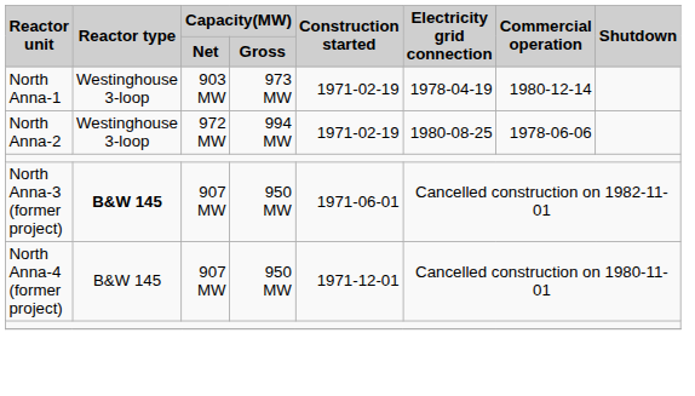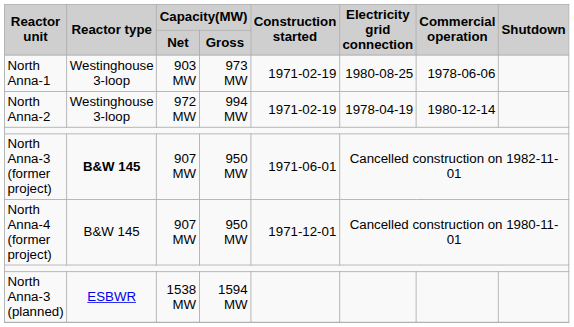 <table class="wikitable" width="100%">
 <tr>
 <th rowspan="2" style="width: 19%; background-color: #CFCFCF;">Reactor unit</th>
 <th rowspan="2" style="width: 13%; background-color: #CFCFCF;">Reactor type</th>
 <th colspan="2" style="width: 20%; background-color: #CFCFCF;">Capacity(MW)</th>
 <th rowspan="2" style="width: 12%; background-color: #CFCFCF;">Construction started</th>
 <th rowspan="2" style="width: 12%; background-color: #CFCFCF;">Electricity grid connection</th>
 <th rowspan="2" style="width: 12%; background-color: #CFCFCF;">Commercial operation</th>
 <th rowspan="2" style="width: 12%; background-color: #CFCFCF;">Shutdown</th>
 </tr>
 <tr>
 <th style="width: 10%; background-color: #CFCFCF;">Net</th>
 <th style="width: 10%; background-color: #CFCFCF;">Gross</th>
 </tr>
 <tr>
 <td>North Anna-1</td>
 <td align="center">Westinghouse 3-loop</td>
 <td align="right">903 MW</td>
 <td align="right">973 MW</td>
 <td align="right">1971-02-19</td>
-<td align="right">1978-04-19</td>
-<td align="right">1980-12-14</td>
+<td align="right">1980-08-25</td>
+<td align="right">1978-06-06</td>
 <td align="right"></td>
 </tr>
 <tr>
 <td>North Anna-2</td>
 <td align="center">Westinghouse 3-loop</td>
 <td align="right">972 MW</td>
 <td align="right">994 MW</td>
 <td align="right">1971-02-19</td>
-<td align="right">1980-08-25</td>
-<td align="right">1978-06-06</td>
+<td align="right">1978-04-19</td>
+<td align="right">1980-12-14</td>
 <td align="right"></td>
 </tr>
 <tr>
 <td colspan=8></td>
 </tr>
 <tr>
 <td>North Anna-3 (former project)</td>
 <td align="center"><strong>B&W 145</strong></td>
 <td align="right">907 MW</td>
 <td align="right">950 MW</td>
 <td align="right">1971-06-01</td>
 <td colspan="3" style="text-align:center;">Cancelled construction on 1982-11-01</td>
 </tr>
 <tr>
 <td>North Anna-4 (former project)</td>
 <td align="center">B&W 145</td>
 <td align="right">907 MW</td>
 <td align="right">950 MW</td>
 <td align="right">1971-12-01</td>
 <td colspan="3" style="text-align:center;">Cancelled construction on 1980-11-01</td>
 </tr>
 <tr>
 <td colspan=8></td>
 </tr>
 <tr>
+<td>North Anna-3 (planned)</td>
+<td align="center"><a href='#'>ESBWR</a></td>
+<td align="right">1538 MW</td>
+<td align="right">1594 MW</td>
+<td align="right"></td>
+<td align="right"></td>
+<td align="right"></td>
+<td align="right"></td>
+</tr>
+<tr>
 </tr>
 </table>
